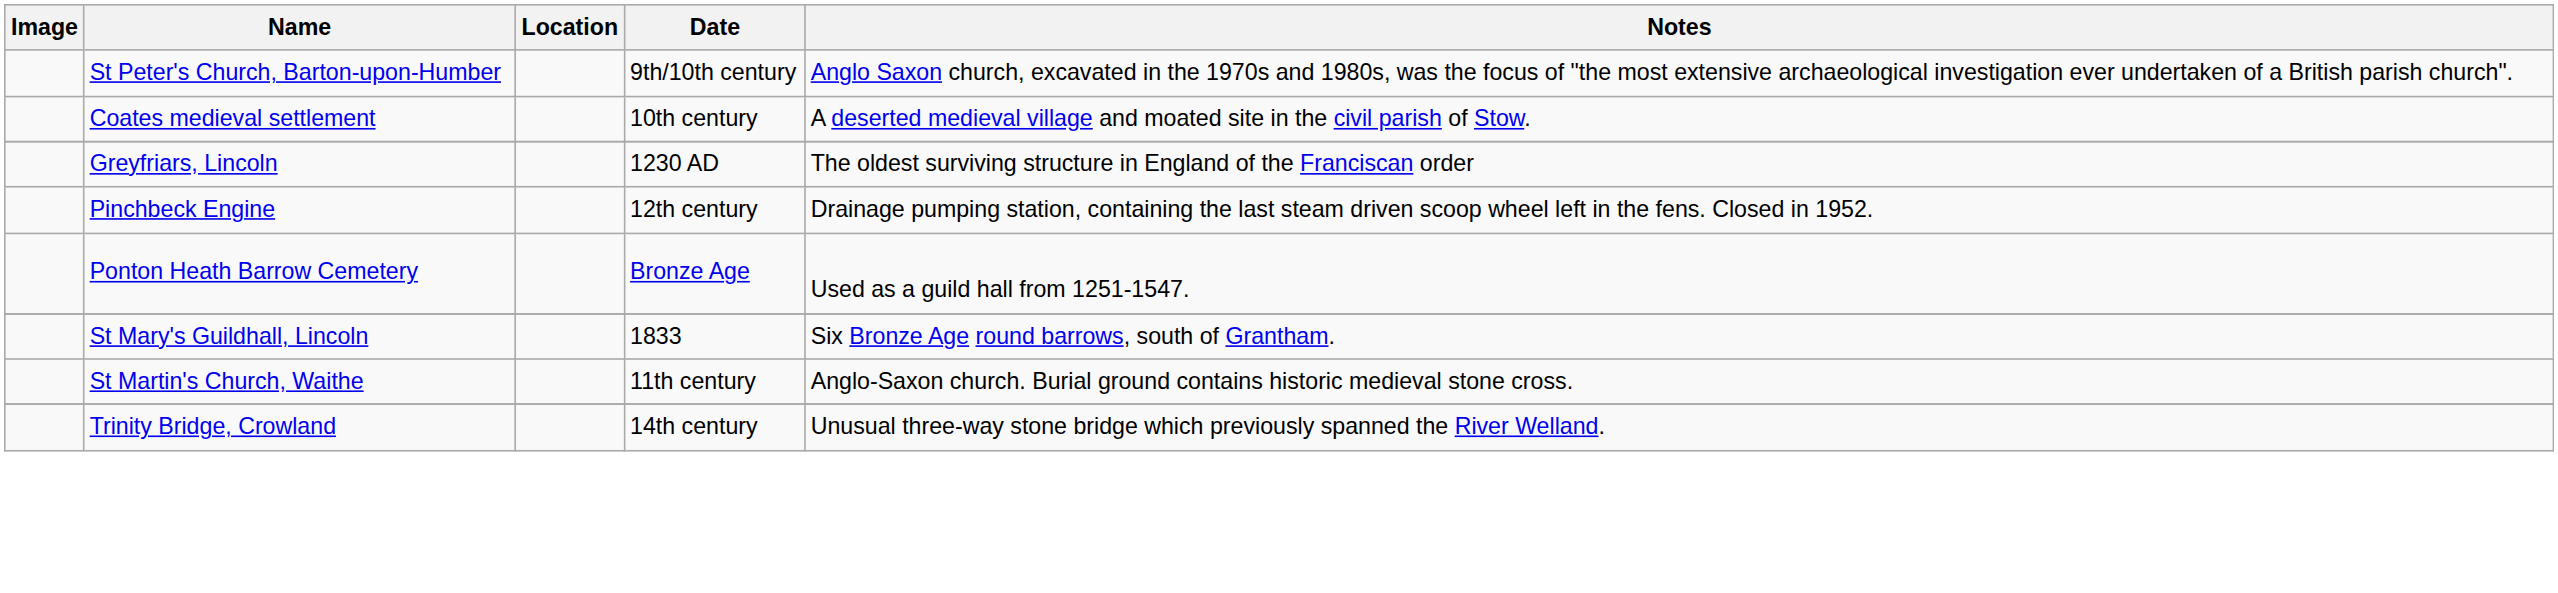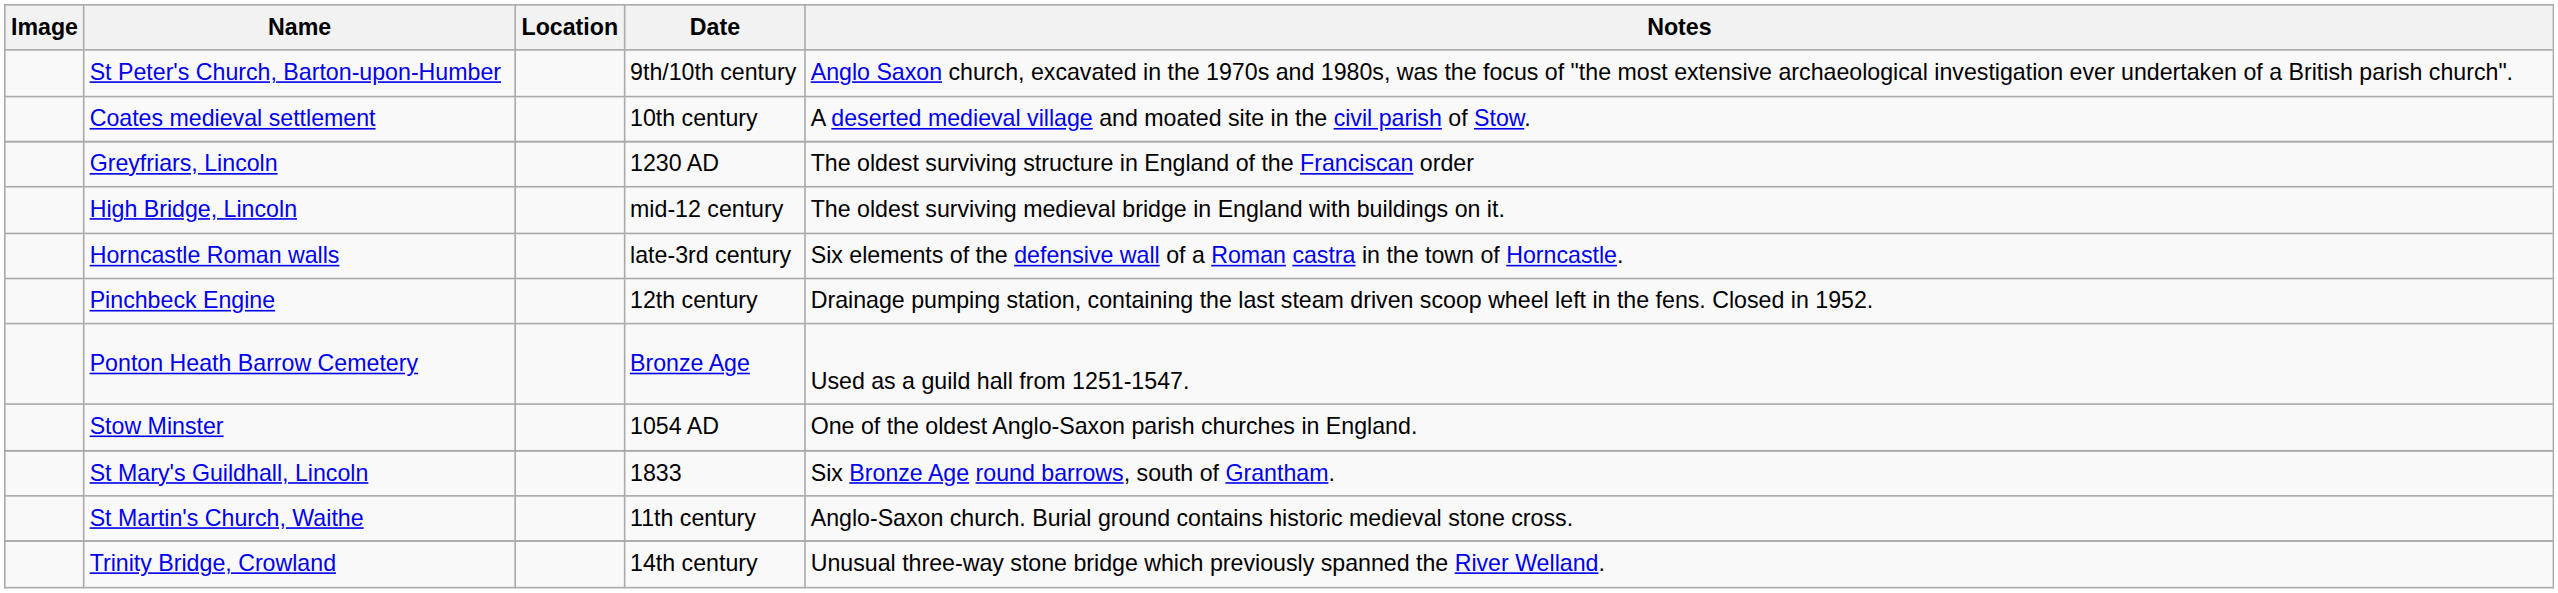 <table class="wikitable sortable" style="font-size: 90%;width:100%;border:0px;text-align:left;line-height:150%;">
 <tr>
 <th class="unsortable">Image</th>
 <th>Name</th>
 <th>Location</th>
 <th>Date</th>
 <th class="unsortable">Notes</th>
 </tr>
 <tr>
 <td></td>
 <td><a href='#'>St Peter's Church, Barton-upon-Humber</a></td>
 <td></td>
 <td>9th/10th century</td>
 <td><a href='#'>Anglo Saxon</a> church, excavated in the 1970s and 1980s, was the focus of "the most extensive archaeological investigation ever undertaken of a British parish church".</td>
 </tr>
 <tr>
 <td></td>
 <td><a href='#'>Coates medieval settlement</a></td>
 <td></td>
 <td>10th century</td>
 <td>A <a href='#'>deserted medieval village</a> and moated site in the <a href='#'>civil parish</a> of <a href='#'>Stow</a>.</td>
 </tr>
 <tr>
 </tr>
 <tr>
 <td></td>
 <td><a href='#'>Greyfriars, Lincoln</a></td>
 <td></td>
 <td>1230 AD</td>
 <td>The oldest surviving structure in England of the <a href='#'>Franciscan</a> order</td>
 </tr>
 <tr>
 <td></td>
+<td><a href='#'>High Bridge, Lincoln</a></td>
+<td></td>
+<td>mid-12 century</td>
+<td>The oldest surviving medieval bridge in England with buildings on it.</td>
+</tr>
+<tr>
+<td></td>
+<td><a href='#'>Horncastle Roman walls</a></td>
+<td></td>
+<td>late-3rd century</td>
+<td>Six elements of the <a href='#'>defensive wall</a> of a <a href='#'>Roman</a> <a href='#'>castra</a> in the town of <a href='#'>Horncastle</a>.</td>
+</tr>
+<tr>
+<td></td>
 <td><a href='#'>Pinchbeck Engine</a></td>
 <td></td>
 <td>12th century</td>
 <td>Drainage pumping station, containing the last steam driven scoop wheel left in the fens. Closed in 1952.</td>
 </tr>
 <tr>
 <td></td>
 <td><a href='#'>Ponton Heath Barrow Cemetery</a></td>
 <td></td>
 <td><a href='#'>Bronze Age</a></td>
 <td><br>Used as a guild hall from 1251-1547.</td>
+</tr>
+<tr>
+<td></td>
+<td><a href='#'>Stow Minster</a></td>
+<td></td>
+<td>1054 AD</td>
+<td>One of the oldest Anglo-Saxon parish churches in England.</td>
 </tr>
 <tr>
 </tr>
 <tr>
 <td></td>
 <td><a href='#'>St Mary's Guildhall, Lincoln</a></td>
 <td></td>
 <td>1833</td>
 <td>Six <a href='#'>Bronze Age</a> <a href='#'>round barrows</a>, south of <a href='#'>Grantham</a>.</td>
 </tr>
 <tr>
 <td></td>
 <td><a href='#'>St Martin's Church, Waithe</a></td>
 <td></td>
 <td>11th century</td>
 <td>Anglo-Saxon church. Burial ground contains historic medieval stone cross.</td>
 </tr>
 <tr>
 </tr>
 <tr>
 <td></td>
 <td><a href='#'>Trinity Bridge, Crowland</a></td>
 <td></td>
 <td>14th century</td>
 <td>Unusual three-way stone bridge which previously spanned the <a href='#'>River Welland</a>.</td>
 </tr>
 <tr>
 </tr>
 </table>
